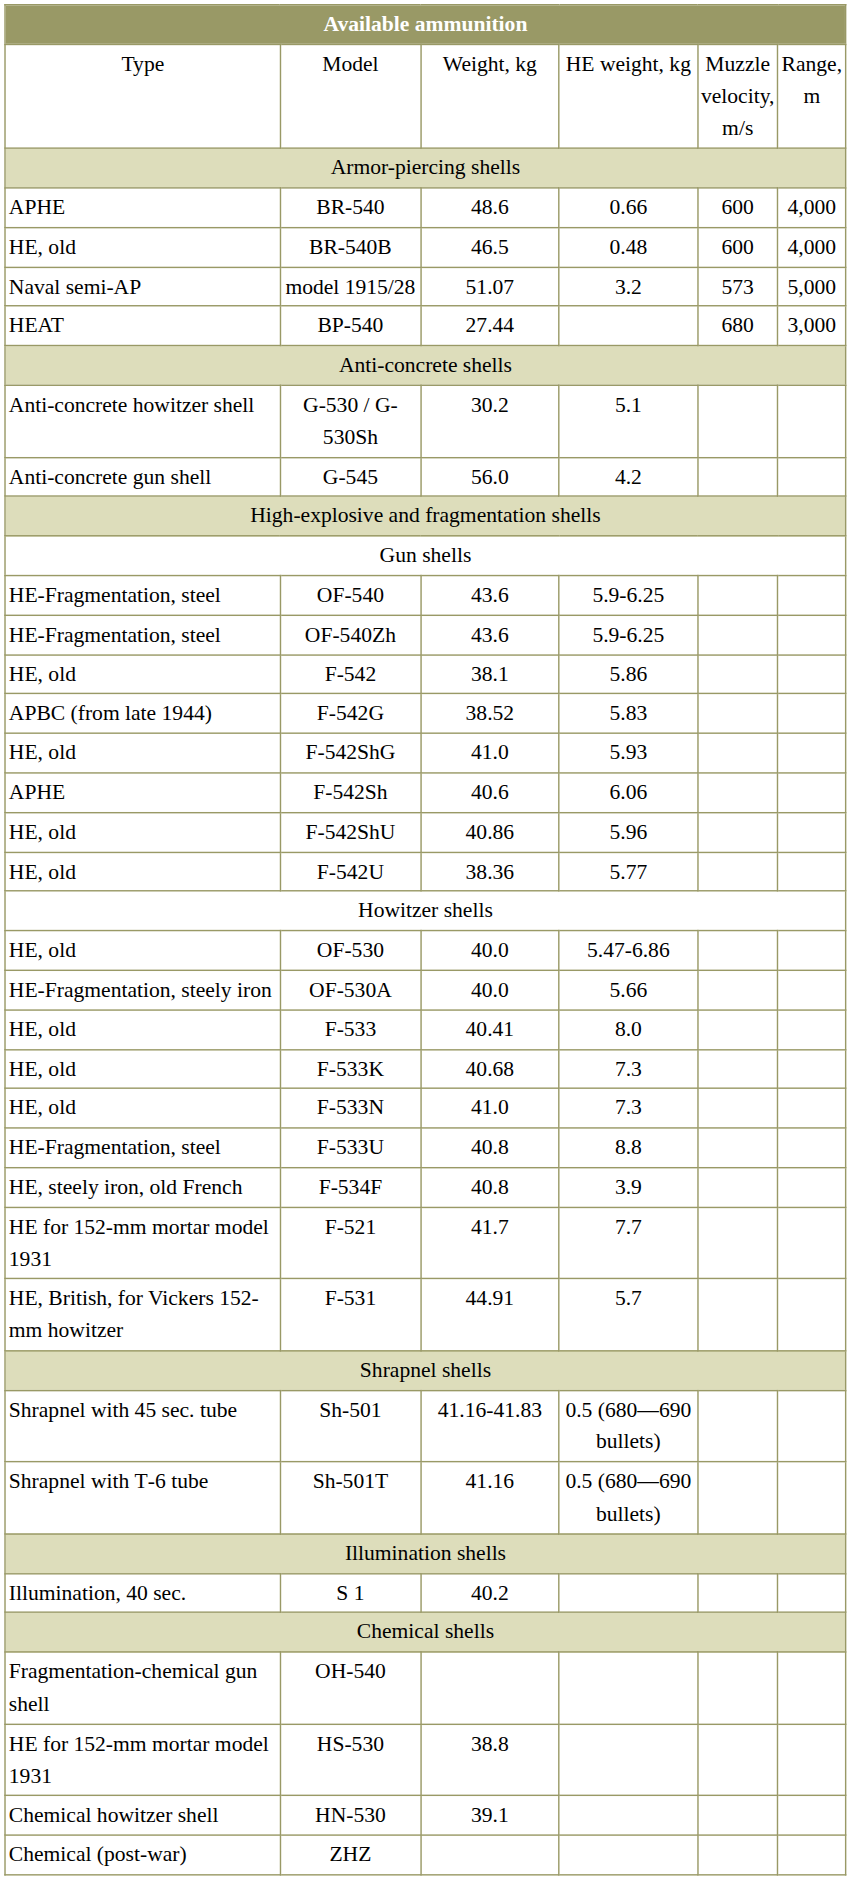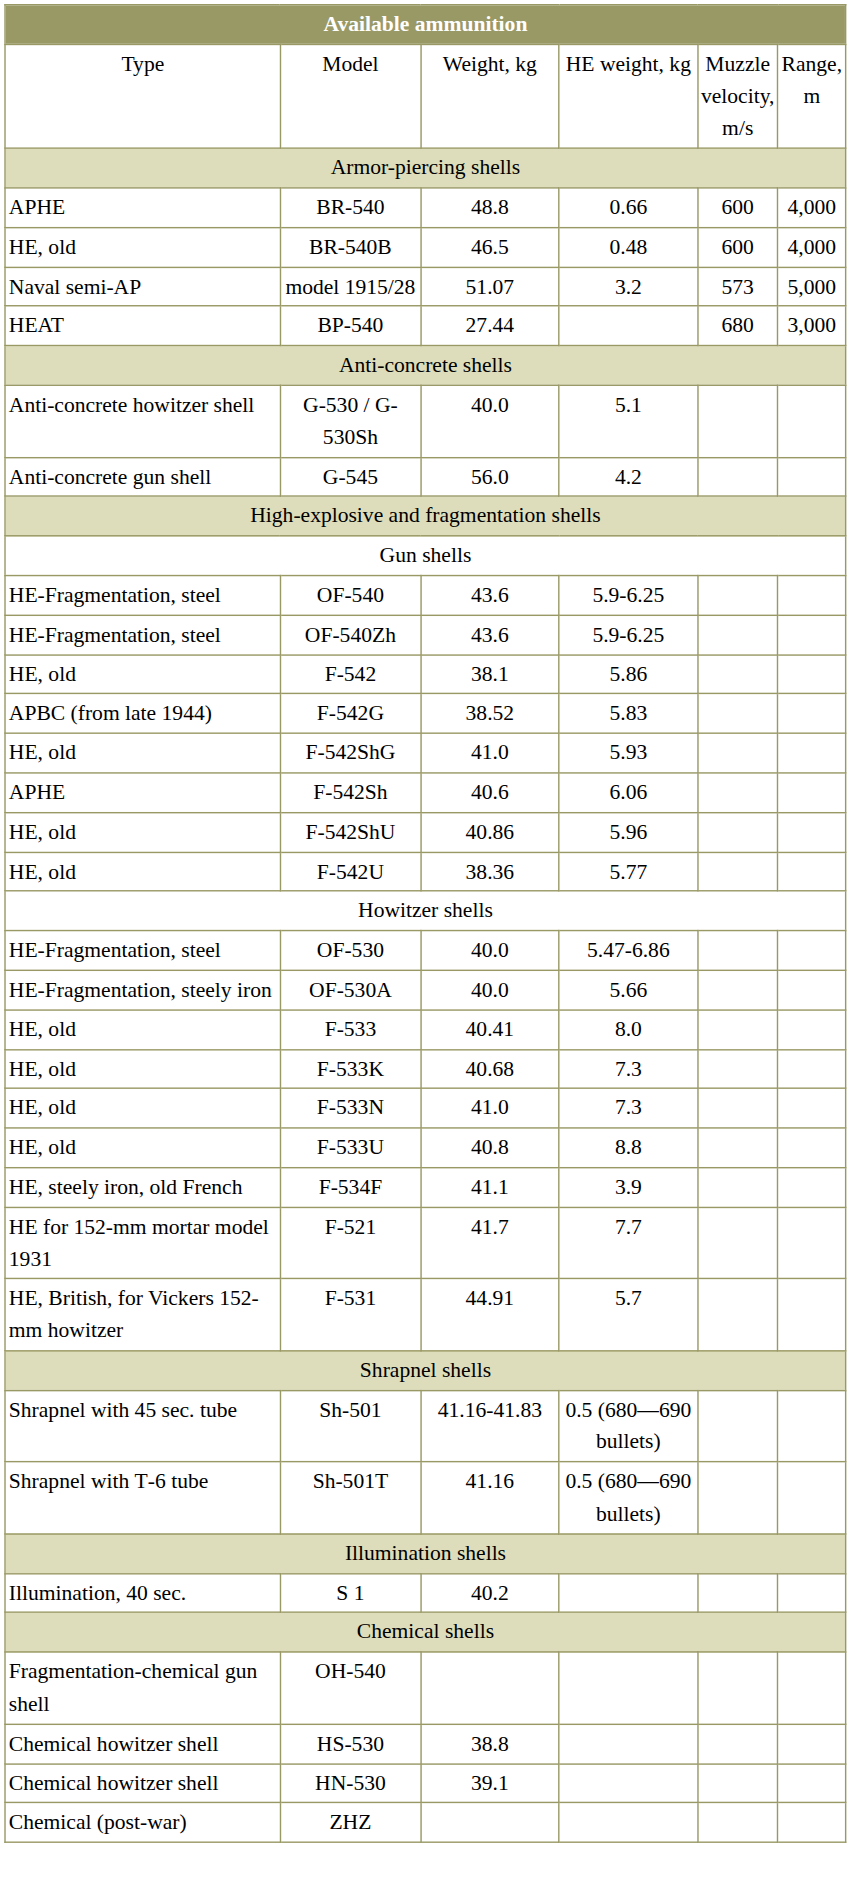 <table border=0 cellspacing=0 cellpadding=2 style="margin:0 0 .5em 1em; width:95%; background:#fff; border-collapse:collapse; border:1px solid #996; line-height:1.5; font-size:95%">
 <tr style="vertical-align:top; text-align:center; border:1px solid #996; background-color:#996; color:#fff">
 <td colspan="6"><strong>Available ammunition</strong></td>
 </tr>
 <tr style="vertical-align:top; text-align:center; border:1px solid #996;">
 <td width="40%" style="border:1px solid #996">Type</td>
 <td width="20%" style="border:1px solid #996">Model</td>
 <td width="20%" style="border:1px solid #996">Weight, kg</td>
 <td width="20%" style="border:1px solid #996">HE weight, kg</td>
 <td width="20%" style="border:1px solid #996">Muzzle velocity, m/s</td>
 <td width="20%" style="border:1px solid #996">Range, m</td>
 </tr>
 <tr style="vertical-align:top; text-align:center; border:1px solid #996; background-color:#ddb;">
 <td colspan="6">Armor-piercing shells</td>
 </tr>
 <tr style="vertical-align:top; text-align:center;">
 <td style="border:1px solid #996; text-align:left">APHE</td>
 <td style="border:1px solid #996">BR-540</td>
-<td style="border:1px solid #996">48.6</td>
+<td style="border:1px solid #996">48.8</td>
 <td style="border:1px solid #996">0.66</td>
 <td style="border:1px solid #996">600</td>
 <td style="border:1px solid #996">4,000</td>
 </tr>
 <tr style="vertical-align:top; text-align:center;">
 <td style="border:1px solid #996; text-align:left">HE, old</td>
 <td style="border:1px solid #996">BR-540B</td>
 <td style="border:1px solid #996">46.5</td>
 <td style="border:1px solid #996">0.48</td>
 <td style="border:1px solid #996">600</td>
 <td style="border:1px solid #996">4,000</td>
 </tr>
 <tr style="vertical-align:top; text-align:center;">
 <td style="border:1px solid #996; text-align:left">Naval semi-AP</td>
 <td style="border:1px solid #996">model 1915/28</td>
 <td style="border:1px solid #996">51.07</td>
 <td style="border:1px solid #996">3.2</td>
 <td style="border:1px solid #996">573</td>
 <td style="border:1px solid #996">5,000</td>
 </tr>
 <tr style="vertical-align:top; text-align:center;">
 <td style="border:1px solid #996; text-align:left">HEAT</td>
 <td style="border:1px solid #996">BP-540</td>
 <td style="border:1px solid #996">27.44</td>
 <td style="border:1px solid #996"></td>
 <td style="border:1px solid #996">680</td>
 <td style="border:1px solid #996">3,000</td>
 </tr>
 <tr style="vertical-align:top; text-align:center; border:1px solid #996; background-color:#ddb;">
 <td colspan="6">Anti-concrete shells</td>
 </tr>
 <tr style="vertical-align:top; text-align:center;">
 <td style="border:1px solid #996; text-align:left">Anti-concrete howitzer shell</td>
 <td style="border:1px solid #996">G-530 / G-530Sh</td>
-<td style="border:1px solid #996">30.2</td>
+<td style="border:1px solid #996">40.0</td>
 <td style="border:1px solid #996">5.1</td>
 <td style="border:1px solid #996"></td>
 <td style="border:1px solid #996"></td>
 </tr>
 <tr style="vertical-align:top; text-align:center;">
 <td style="border:1px solid #996; text-align:left">Anti-concrete gun shell</td>
 <td style="border:1px solid #996">G-545</td>
 <td style="border:1px solid #996">56.0</td>
 <td style="border:1px solid #996">4.2</td>
 <td style="border:1px solid #996"></td>
 <td style="border:1px solid #996"></td>
 </tr>
 <tr style="vertical-align:top; text-align:center; border:1px solid #996; background-color:#ddb;">
 <td colspan="6">High-explosive and fragmentation shells</td>
 </tr>
 <tr style="vertical-align:top; text-align:center;">
 <td colspan="6">Gun shells</td>
 </tr>
 <tr style="vertical-align:top; text-align:center;">
 <td style="border:1px solid #996; text-align:left">HE-Fragmentation, steel</td>
 <td style="border:1px solid #996">OF-540</td>
 <td style="border:1px solid #996">43.6</td>
 <td style="border:1px solid #996">5.9-6.25</td>
 <td style="border:1px solid #996"></td>
 <td style="border:1px solid #996"></td>
 </tr>
 <tr style="vertical-align:top; text-align:center;">
 <td style="border:1px solid #996; text-align:left">HE-Fragmentation, steel</td>
 <td style="border:1px solid #996">OF-540Zh</td>
 <td style="border:1px solid #996">43.6</td>
 <td style="border:1px solid #996">5.9-6.25</td>
 <td style="border:1px solid #996"></td>
 <td style="border:1px solid #996"></td>
 </tr>
 <tr style="vertical-align:top; text-align:center;">
 <td style="border:1px solid #996; text-align:left">HE, old</td>
 <td style="border:1px solid #996">F-542</td>
 <td style="border:1px solid #996">38.1</td>
 <td style="border:1px solid #996">5.86</td>
 <td style="border:1px solid #996"></td>
 <td style="border:1px solid #996"></td>
 </tr>
 <tr style="vertical-align:top; text-align:center;">
 <td style="border:1px solid #996; text-align:left">APBC (from late 1944)</td>
 <td style="border:1px solid #996">F-542G</td>
 <td style="border:1px solid #996">38.52</td>
 <td style="border:1px solid #996">5.83</td>
 <td style="border:1px solid #996"></td>
 <td style="border:1px solid #996"></td>
 </tr>
 <tr style="vertical-align:top; text-align:center;">
 <td style="border:1px solid #996; text-align:left">HE, old</td>
 <td style="border:1px solid #996">F-542ShG</td>
 <td style="border:1px solid #996">41.0</td>
 <td style="border:1px solid #996">5.93</td>
 <td style="border:1px solid #996"></td>
 <td style="border:1px solid #996"></td>
 </tr>
 <tr style="vertical-align:top; text-align:center;">
 <td style="border:1px solid #996; text-align:left">APHE</td>
 <td style="border:1px solid #996">F-542Sh</td>
 <td style="border:1px solid #996">40.6</td>
 <td style="border:1px solid #996">6.06</td>
 <td style="border:1px solid #996"></td>
 <td style="border:1px solid #996"></td>
 </tr>
 <tr style="vertical-align:top; text-align:center;">
 <td style="border:1px solid #996; text-align:left">HE, old</td>
 <td style="border:1px solid #996">F-542ShU</td>
 <td style="border:1px solid #996">40.86</td>
 <td style="border:1px solid #996">5.96</td>
 <td style="border:1px solid #996"></td>
 <td style="border:1px solid #996"></td>
 </tr>
 <tr style="vertical-align:top; text-align:center;">
 <td style="border:1px solid #996; text-align:left">HE, old</td>
 <td style="border:1px solid #996">F-542U</td>
 <td style="border:1px solid #996">38.36</td>
 <td style="border:1px solid #996">5.77</td>
 <td style="border:1px solid #996"></td>
 <td style="border:1px solid #996"></td>
 </tr>
 <tr style="vertical-align:top; text-align:center;">
 <td colspan="6">Howitzer shells</td>
 </tr>
 <tr style="vertical-align:top; text-align:center;">
-<td style="border:1px solid #996; text-align:left">HE, old</td>
+<td style="border:1px solid #996; text-align:left">HE-Fragmentation, steel</td>
 <td style="border:1px solid #996">OF-530</td>
 <td style="border:1px solid #996">40.0</td>
 <td style="border:1px solid #996">5.47-6.86</td>
 <td style="border:1px solid #996"></td>
 <td style="border:1px solid #996"></td>
 </tr>
 <tr style="vertical-align:top; text-align:center;">
 <td style="border:1px solid #996; text-align:left">HE-Fragmentation, steely iron</td>
 <td style="border:1px solid #996">OF-530A</td>
 <td style="border:1px solid #996">40.0</td>
 <td style="border:1px solid #996">5.66</td>
 <td style="border:1px solid #996"></td>
 <td style="border:1px solid #996"></td>
 </tr>
 <tr style="vertical-align:top; text-align:center;">
 <td style="border:1px solid #996; text-align:left">HE, old</td>
 <td style="border:1px solid #996">F-533</td>
 <td style="border:1px solid #996">40.41</td>
 <td style="border:1px solid #996">8.0</td>
 <td style="border:1px solid #996"></td>
 <td style="border:1px solid #996"></td>
 </tr>
 <tr style="vertical-align:top; text-align:center;">
 <td style="border:1px solid #996; text-align:left">HE, old</td>
 <td style="border:1px solid #996">F-533K</td>
 <td style="border:1px solid #996">40.68</td>
 <td style="border:1px solid #996">7.3</td>
 <td style="border:1px solid #996"></td>
 <td style="border:1px solid #996"></td>
 </tr>
 <tr style="vertical-align:top; text-align:center;">
 <td style="border:1px solid #996; text-align:left">HE, old</td>
 <td style="border:1px solid #996">F-533N</td>
 <td style="border:1px solid #996">41.0</td>
 <td style="border:1px solid #996">7.3</td>
 <td style="border:1px solid #996"></td>
 <td style="border:1px solid #996"></td>
 </tr>
 <tr style="vertical-align:top; text-align:center;">
-<td style="border:1px solid #996; text-align:left">HE-Fragmentation, steel</td>
+<td style="border:1px solid #996; text-align:left">HE, old</td>
 <td style="border:1px solid #996">F-533U</td>
 <td style="border:1px solid #996">40.8</td>
 <td style="border:1px solid #996">8.8</td>
 <td style="border:1px solid #996"></td>
 <td style="border:1px solid #996"></td>
 </tr>
 <tr style="vertical-align:top; text-align:center;">
 <td style="border:1px solid #996; text-align:left">HE, steely iron, old French</td>
 <td style="border:1px solid #996">F-534F</td>
-<td style="border:1px solid #996">40.8</td>
+<td style="border:1px solid #996">41.1</td>
 <td style="border:1px solid #996">3.9</td>
 <td style="border:1px solid #996"></td>
 <td style="border:1px solid #996"></td>
 </tr>
 <tr style="vertical-align:top; text-align:center;">
 <td style="border:1px solid #996; text-align:left">HE for 152-mm mortar model 1931</td>
 <td style="border:1px solid #996">F-521</td>
 <td style="border:1px solid #996">41.7</td>
 <td style="border:1px solid #996">7.7</td>
 <td style="border:1px solid #996"></td>
 <td style="border:1px solid #996"></td>
 </tr>
 <tr style="vertical-align:top; text-align:center;">
 <td style="border:1px solid #996; text-align:left">HE, British, for Vickers 152-mm howitzer</td>
 <td style="border:1px solid #996">F-531</td>
 <td style="border:1px solid #996">44.91</td>
 <td style="border:1px solid #996">5.7</td>
 <td style="border:1px solid #996"></td>
 <td style="border:1px solid #996"></td>
 </tr>
 <tr style="vertical-align:top; text-align:center; border:1px solid #996; background-color:#ddb;">
 <td colspan="6">Shrapnel shells</td>
 </tr>
 <tr style="vertical-align:top; text-align:center;">
 <td style="border:1px solid #996; text-align:left">Shrapnel with 45 sec. tube</td>
 <td style="border:1px solid #996">Sh-501</td>
 <td style="border:1px solid #996">41.16-41.83</td>
 <td style="border:1px solid #996">0.5 (680—690 bullets)</td>
 <td style="border:1px solid #996"></td>
 <td style="border:1px solid #996"></td>
 </tr>
 <tr style="vertical-align:top; text-align:center;">
 <td style="border:1px solid #996; text-align:left">Shrapnel with Т-6 tube</td>
 <td style="border:1px solid #996">Sh-501T</td>
 <td style="border:1px solid #996">41.16</td>
 <td style="border:1px solid #996">0.5 (680—690 bullets)</td>
 <td style="border:1px solid #996"></td>
 <td style="border:1px solid #996"></td>
 </tr>
 <tr style="vertical-align:top; text-align:center; border:1px solid #996; background-color:#ddb;">
 <td colspan="6">Illumination shells</td>
 </tr>
 <tr style="vertical-align:top; text-align:center;">
 <td style="border:1px solid #996; text-align:left">Illumination, 40 sec.</td>
 <td style="border:1px solid #996">S 1</td>
 <td style="border:1px solid #996">40.2</td>
 <td style="border:1px solid #996"></td>
 <td style="border:1px solid #996"></td>
 <td style="border:1px solid #996"></td>
 </tr>
 <tr style="vertical-align:top; text-align:center; border:1px solid #996; background-color:#ddb;">
 <td colspan="6">Chemical shells</td>
 </tr>
 <tr style="vertical-align:top; text-align:center;">
 <td style="border:1px solid #996; text-align:left">Fragmentation-chemical gun shell</td>
 <td style="border:1px solid #996">OH-540</td>
 <td style="border:1px solid #996"></td>
 <td style="border:1px solid #996"></td>
 <td style="border:1px solid #996"></td>
 <td style="border:1px solid #996"></td>
 </tr>
 <tr style="vertical-align:top; text-align:center;">
-<td style="border:1px solid #996; text-align:left">HE for 152-mm mortar model 1931</td>
+<td style="border:1px solid #996; text-align:left">Chemical howitzer shell</td>
 <td style="border:1px solid #996">HS-530</td>
 <td style="border:1px solid #996">38.8</td>
 <td style="border:1px solid #996"></td>
 <td style="border:1px solid #996"></td>
 <td style="border:1px solid #996"></td>
 </tr>
 <tr style="vertical-align:top; text-align:center;">
 <td style="border:1px solid #996; text-align:left">Chemical howitzer shell</td>
 <td style="border:1px solid #996">HN-530</td>
 <td style="border:1px solid #996">39.1</td>
 <td style="border:1px solid #996"></td>
 <td style="border:1px solid #996"></td>
 <td style="border:1px solid #996"></td>
 </tr>
 <tr style="vertical-align:top; text-align:center;">
 <td style="border:1px solid #996; text-align:left">Chemical (post-war)</td>
 <td style="border:1px solid #996">ZHZ</td>
 <td style="border:1px solid #996"></td>
 <td style="border:1px solid #996"></td>
 <td style="border:1px solid #996"></td>
 <td style="border:1px solid #996"></td>
 </tr>
 </table>
